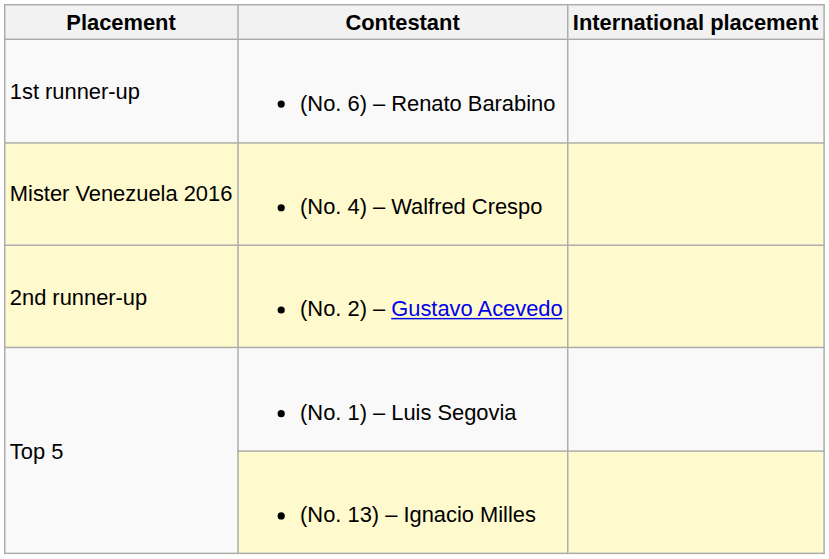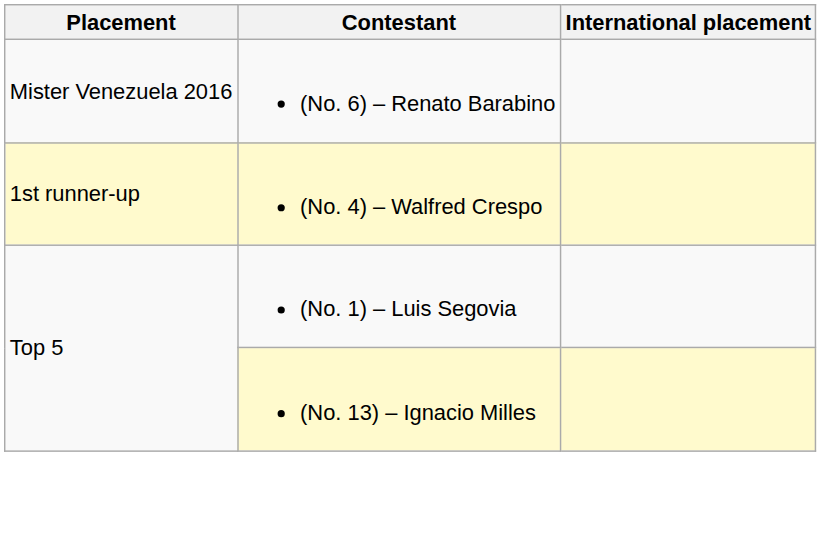 <table class="wikitable sortable" style="font-size: 95%;">
 <tr>
 <th>Placement</th>
 <th>Contestant</th>
 <th>International placement</th>
 </tr>
 <tr>
-<td>1st runner-up</td>
+<td>Mister Venezuela 2016</td>
 <td><br><ul><li> (No. 6) – Renato Barabino</li></ul></td>
 <td></td>
 </tr>
 <tr style="background:#FFFACD;">
-<td>Mister Venezuela 2016</td>
+<td>1st runner-up</td>
 <td><br><ul><li> (No. 4) – Walfred Crespo</li></ul></td>
-<td></td>
-</tr>
-<tr style="background:#FFFACD;">
-<td>2nd runner-up</td>
-<td><br><ul><li> (No. 2) – <a href='#'>Gustavo Acevedo</a></li></ul></td>
 <td></td>
 </tr>
 <tr>
 <td rowspan="2">Top 5</td>
 <td><br><ul><li> (No. 1) – Luis Segovia</li></ul></td>
 <td></td>
 </tr>
 <tr style="background:#FFFACD;">
 <td><br><ul><li> (No. 13) – Ignacio Milles</li></ul></td>
 <td></td>
 </tr>
 </table>
